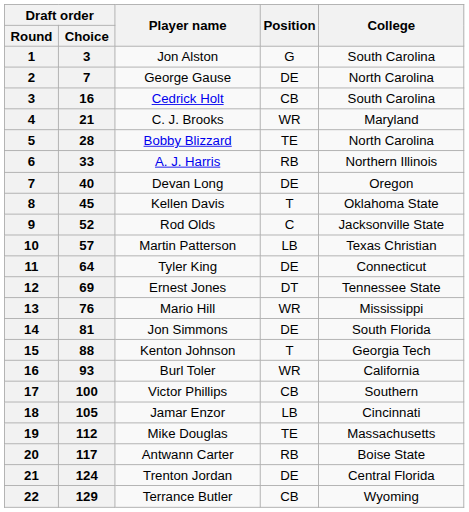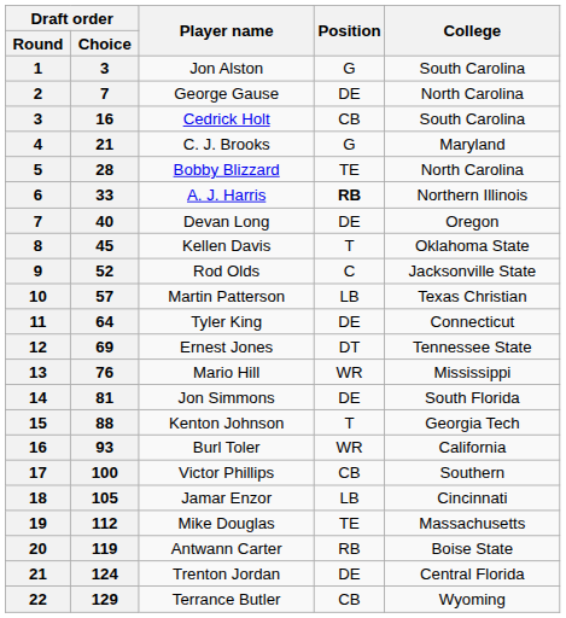 <table class="wikitable" style="font-size:95%; text-align:center">
 <tr>
 <th width="120" colspan="2">Draft order</th>
 <th width="160" rowspan="2">Player name</th>
 <th width="60"  rowspan="2">Position</th>
 <th width="160" rowspan="2">College</th>
 </tr>
 <tr>
 <th>Round</th>
 <th>Choice</th>
 </tr>
 <tr>
 <th>1</th>
 <th>3</th>
 <td>Jon Alston</td>
 <td>G</td>
 <td>South Carolina</td>
 </tr>
 <tr>
 <th>2</th>
 <th>7</th>
 <td>George Gause</td>
 <td>DE</td>
 <td>North Carolina</td>
 </tr>
 <tr>
 <th>3</th>
 <th>16</th>
 <td><a href='#'>Cedrick Holt</a></td>
 <td>CB</td>
 <td>South Carolina</td>
 </tr>
 <tr>
 <th>4</th>
 <th>21</th>
 <td>C. J. Brooks</td>
-<td>WR</td>
+<td>G</td>
 <td>Maryland</td>
 </tr>
 <tr>
 <th>5</th>
 <th>28</th>
 <td><a href='#'>Bobby Blizzard</a></td>
 <td>TE</td>
 <td>North Carolina</td>
 </tr>
 <tr>
 <th>6</th>
 <th>33</th>
 <td><a href='#'>A. J. Harris</a></td>
-<td>RB</td>
+<td><strong>RB</strong></td>
 <td>Northern Illinois</td>
 </tr>
 <tr>
 <th>7</th>
 <th>40</th>
 <td>Devan Long</td>
 <td>DE</td>
 <td>Oregon</td>
 </tr>
 <tr>
 <th>8</th>
 <th>45</th>
 <td>Kellen Davis</td>
 <td>T</td>
 <td>Oklahoma State</td>
 </tr>
 <tr>
 <th>9</th>
 <th>52</th>
 <td>Rod Olds</td>
 <td>C</td>
 <td>Jacksonville State</td>
 </tr>
 <tr>
 <th>10</th>
 <th>57</th>
 <td>Martin Patterson</td>
 <td>LB</td>
 <td>Texas Christian</td>
 </tr>
 <tr>
 <th>11</th>
 <th>64</th>
 <td>Tyler King</td>
 <td>DE</td>
 <td>Connecticut</td>
 </tr>
 <tr>
 <th>12</th>
 <th>69</th>
 <td>Ernest Jones</td>
 <td>DT</td>
 <td>Tennessee State</td>
 </tr>
 <tr>
 <th>13</th>
 <th>76</th>
 <td>Mario Hill</td>
 <td>WR</td>
 <td>Mississippi</td>
 </tr>
 <tr>
 <th>14</th>
 <th>81</th>
 <td>Jon Simmons</td>
 <td>DE</td>
 <td>South Florida</td>
 </tr>
 <tr>
 <th>15</th>
 <th>88</th>
 <td>Kenton Johnson</td>
 <td>T</td>
 <td>Georgia Tech</td>
 </tr>
 <tr>
 <th>16</th>
 <th>93</th>
 <td>Burl Toler</td>
 <td>WR</td>
 <td>California</td>
 </tr>
 <tr>
 <th>17</th>
 <th>100</th>
 <td>Victor Phillips</td>
 <td>CB</td>
 <td>Southern</td>
 </tr>
 <tr>
 <th>18</th>
 <th>105</th>
 <td>Jamar Enzor</td>
 <td>LB</td>
 <td>Cincinnati</td>
 </tr>
 <tr>
 <th>19</th>
 <th>112</th>
 <td>Mike Douglas</td>
 <td>TE</td>
 <td>Massachusetts</td>
 </tr>
 <tr>
 <th>20</th>
-<th>117</th>
+<th>119</th>
 <td>Antwann Carter</td>
 <td>RB</td>
 <td>Boise State</td>
 </tr>
 <tr>
 <th>21</th>
 <th>124</th>
 <td>Trenton Jordan</td>
 <td>DE</td>
 <td>Central Florida</td>
 </tr>
 <tr>
 <th>22</th>
 <th>129</th>
 <td>Terrance Butler</td>
 <td>CB</td>
 <td>Wyoming</td>
 </tr>
 </table>
